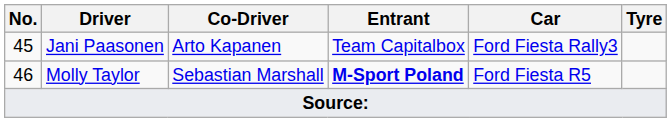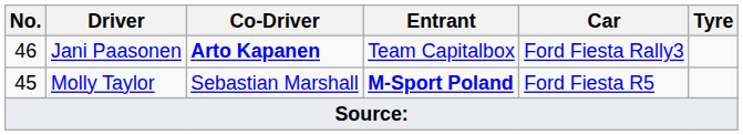 <table class="wikitable" style="font-size: 85%;">
 <tr>
 <th>No.</th>
 <th>Driver</th>
 <th>Co-Driver</th>
 <th>Entrant</th>
 <th>Car</th>
 <th>Tyre</th>
 </tr>
 <tr>
-<td align="center">45</td>
+<td align="center">46</td>
 <td> <a href='#'>Jani Paasonen</a></td>
-<td> <a href='#'>Arto Kapanen</a></td>
+<td><strong> <a href='#'>Arto Kapanen</a></strong></td>
 <td> <a href='#'>Team Capitalbox</a></td>
 <td><a href='#'>Ford Fiesta Rally3</a></td>
 <td align="center"></td>
 </tr>
 <tr>
-<td align="center">46</td>
+<td align="center">45</td>
 <td> <a href='#'>Molly Taylor</a></td>
 <td> <a href='#'>Sebastian Marshall</a></td>
 <td><strong> <a href='#'>M-Sport Poland</a></strong></td>
 <td><a href='#'>Ford Fiesta R5</a></td>
 <td align="center"></td>
 </tr>
 <tr>
 <td colspan="6" style="background-color:#EAECF0;text-align:center"><strong>Source:</strong></td>
 </tr>
 </table>
